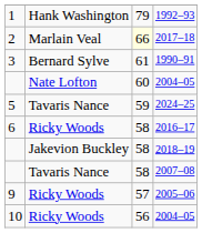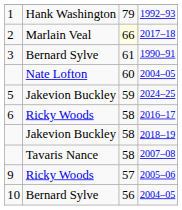 <table class="wikitable">
 <tr>
 </tr>
 <tr>
 <td>1</td>
 <td>Hank Washington</td>
 <td>79</td>
 <td style="font-size:80%;"><a href='#'>1992–93</a></td>
 </tr>
 <tr>
 <td>2</td>
 <td>Marlain Veal</td>
 <td style="background: lightyellow;">66</td>
 <td style="font-size:80%;"><a href='#'>2017–18</a></td>
 </tr>
 <tr>
 <td>3</td>
 <td>Bernard Sylve</td>
 <td>61</td>
 <td style="font-size:80%;"><a href='#'>1990–91</a></td>
 </tr>
 <tr>
 <td></td>
 <td><a href='#'>Nate Lofton</a></td>
 <td>60</td>
 <td style="font-size:80%;"><a href='#'>2004–05</a></td>
 </tr>
 <tr>
 <td>5</td>
-<td>Tavaris Nance</td>
+<td>Jakevion Buckley</td>
 <td>59</td>
 <td style="font-size:80%;"><a href='#'>2024–25</a></td>
 </tr>
 <tr>
 <td>6</td>
 <td><a href='#'>Ricky Woods</a></td>
 <td>58</td>
 <td style="font-size:80%;"><a href='#'>2016–17</a></td>
 </tr>
 <tr>
 <td></td>
 <td>Jakevion Buckley</td>
 <td>58</td>
 <td style="font-size:80%;"><a href='#'>2018–19</a></td>
 </tr>
 <tr>
 <td></td>
 <td>Tavaris Nance</td>
 <td>58</td>
 <td style="font-size:80%;"><a href='#'>2007–08</a></td>
 </tr>
 <tr>
 <td>9</td>
 <td><a href='#'>Ricky Woods</a></td>
 <td>57</td>
 <td style="font-size:80%;"><a href='#'>2005–06</a></td>
 </tr>
 <tr>
 <td>10</td>
-<td><a href='#'>Ricky Woods</a></td>
+<td>Bernard Sylve</td>
 <td>56</td>
 <td style="font-size:80%;"><a href='#'>2004–05</a></td>
 </tr>
 </table>
